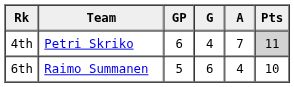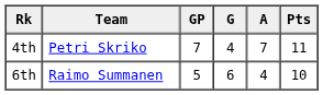 <table border=1 cellpadding=5 cellspacing=0>
 <tr>
 <th bgcolor="#efefef" width="20">Rk</th>
 <th bgcolor="#efefef" width="120">Team</th>
 <th bgcolor="#efefef" width="20">GP</th>
 <th bgcolor="#efefef" width="20">G</th>
 <th bgcolor="#efefef" width="20">A</th>
 <th bgcolor="#efefef" width="20">Pts</th>
 </tr>
 <tr align=center>
 <td>4th</td>
 <td align=left><a href='#'>Petri Skriko</a></td>
-<td>6</td>
+<td>7</td>
 <td>4</td>
 <td>7</td>
-<td style="background: lightgrey;">11</td>
+<td>11</td>
 </tr>
 <tr align=center>
 <td>6th</td>
 <td align=left><a href='#'>Raimo Summanen</a></td>
 <td>5</td>
 <td>6</td>
 <td>4</td>
 <td>10</td>
 </tr>
 </table>
